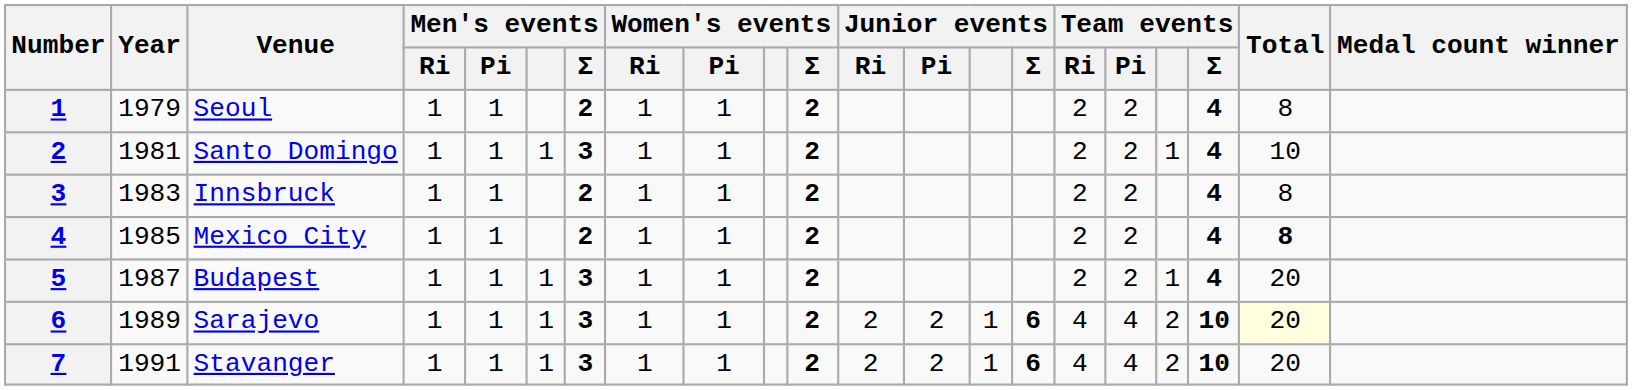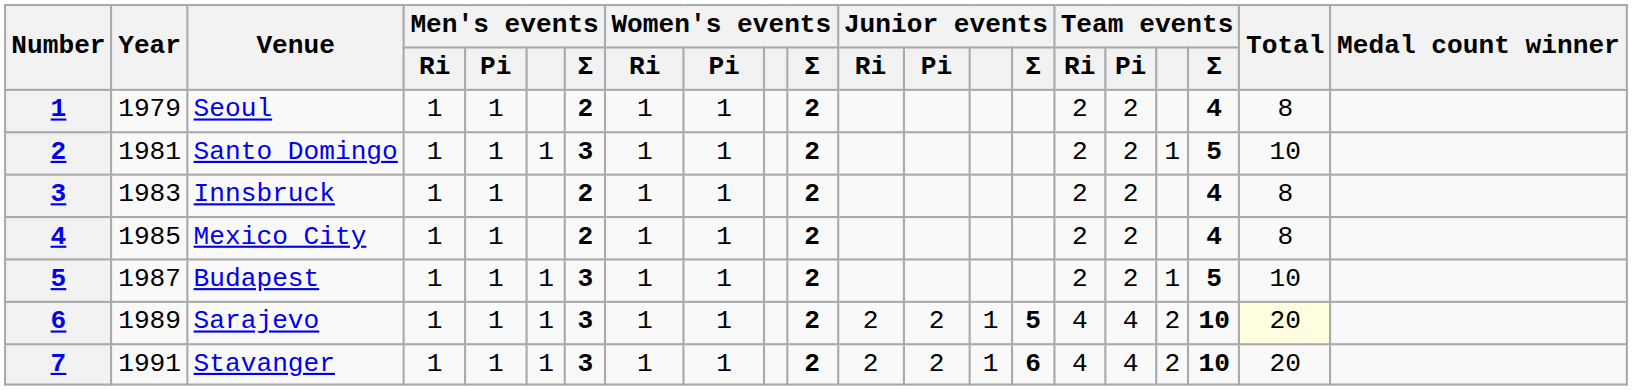 <table class=wikitable style="font-size: 95%">
 <tr>
 <th rowspan=2>Number</th>
 <th rowspan=2>Year</th>
 <th rowspan=2>Venue</th>
 <th colspan=4>Men's events</th>
 <th colspan=4>Women's events</th>
 <th colspan=4>Junior events</th>
 <th colspan=4>Team events</th>
 <th rowspan=2>Total</th>
 <th rowspan=2>Medal count winner</th>
 </tr>
 <tr>
 <th>Ri</th>
 <th>Pi</th>
 <th></th>
 <th>Σ</th>
 <th>Ri</th>
 <th>Pi</th>
 <th></th>
 <th>Σ</th>
 <th>Ri</th>
 <th>Pi</th>
 <th></th>
 <th>Σ</th>
 <th>Ri</th>
 <th>Pi</th>
 <th></th>
 <th>Σ</th>
 </tr>
 <tr align=center>
 <th><a href='#'>1</a></th>
 <td>1979</td>
 <td align=left> <a href='#'>Seoul</a></td>
 <td>1</td>
 <td>1</td>
 <td></td>
 <td><strong> 2</strong></td>
 <td>1</td>
 <td>1</td>
 <td></td>
 <td><strong> 2</strong></td>
 <td></td>
 <td></td>
 <td></td>
 <td></td>
 <td>2</td>
 <td>2</td>
 <td></td>
 <td><strong> 4</strong></td>
 <td>8</td>
 <td align=left></td>
 </tr>
 <tr align=center>
 <th><a href='#'>2</a></th>
 <td>1981</td>
 <td align=left> <a href='#'>Santo Domingo</a></td>
 <td>1</td>
 <td>1</td>
 <td>1</td>
 <td><strong> 3</strong></td>
 <td>1</td>
 <td>1</td>
 <td></td>
 <td><strong> 2</strong></td>
 <td></td>
 <td></td>
 <td></td>
 <td></td>
 <td>2</td>
 <td>2</td>
 <td>1</td>
-<td><strong> 4</strong></td>
+<td><strong> 5</strong></td>
 <td>10</td>
 <td align=left></td>
 </tr>
 <tr align=center>
 <th><a href='#'>3</a></th>
 <td>1983</td>
 <td align=left> <a href='#'>Innsbruck</a></td>
 <td>1</td>
 <td>1</td>
 <td></td>
 <td><strong> 2</strong></td>
 <td>1</td>
 <td>1</td>
 <td></td>
 <td><strong> 2</strong></td>
 <td></td>
 <td></td>
 <td></td>
 <td></td>
 <td>2</td>
 <td>2</td>
 <td></td>
 <td><strong> 4</strong></td>
 <td>8</td>
 <td align=left></td>
 </tr>
 <tr align=center>
 <th><a href='#'>4</a></th>
 <td>1985</td>
 <td align=left> <a href='#'>Mexico City</a></td>
 <td>1</td>
 <td>1</td>
 <td></td>
 <td><strong> 2</strong></td>
 <td>1</td>
 <td>1</td>
 <td></td>
 <td><strong> 2</strong></td>
 <td></td>
 <td></td>
 <td></td>
 <td></td>
 <td>2</td>
 <td>2</td>
 <td></td>
 <td><strong> 4</strong></td>
-<td><strong>8</strong></td>
+<td>8</td>
 <td align=left></td>
 </tr>
 <tr align=center>
 <th><a href='#'>5</a></th>
 <td>1987</td>
 <td align=left> <a href='#'>Budapest</a></td>
 <td>1</td>
 <td>1</td>
 <td>1</td>
 <td><strong> 3</strong></td>
 <td>1</td>
 <td>1</td>
 <td></td>
 <td><strong> 2</strong></td>
 <td></td>
 <td></td>
 <td></td>
 <td></td>
 <td>2</td>
 <td>2</td>
 <td>1</td>
-<td><strong> 4</strong></td>
-<td>20</td>
+<td><strong> 5</strong></td>
+<td>10</td>
 <td align=left></td>
 </tr>
 <tr align=center>
 <th><a href='#'>6</a></th>
 <td>1989</td>
 <td align=left> <a href='#'>Sarajevo</a></td>
 <td>1</td>
 <td>1</td>
 <td>1</td>
 <td><strong> 3</strong></td>
 <td>1</td>
 <td>1</td>
 <td></td>
 <td><strong> 2</strong></td>
 <td>2</td>
 <td>2</td>
 <td>1</td>
-<td><strong> 6</strong></td>
+<td><strong> 5</strong></td>
 <td>4</td>
 <td>4</td>
 <td>2</td>
 <td><strong>10</strong></td>
 <td style="background: lightyellow;">20</td>
 <td align=left></td>
 </tr>
 <tr align=center>
 <th><a href='#'>7</a></th>
 <td>1991</td>
 <td align=left> <a href='#'>Stavanger</a></td>
 <td>1</td>
 <td>1</td>
 <td>1</td>
 <td><strong> 3</strong></td>
 <td>1</td>
 <td>1</td>
 <td></td>
 <td><strong> 2</strong></td>
 <td>2</td>
 <td>2</td>
 <td>1</td>
 <td><strong> 6</strong></td>
 <td>4</td>
 <td>4</td>
 <td>2</td>
 <td><strong>10</strong></td>
 <td>20</td>
 <td align=left></td>
 </tr>
 </table>
